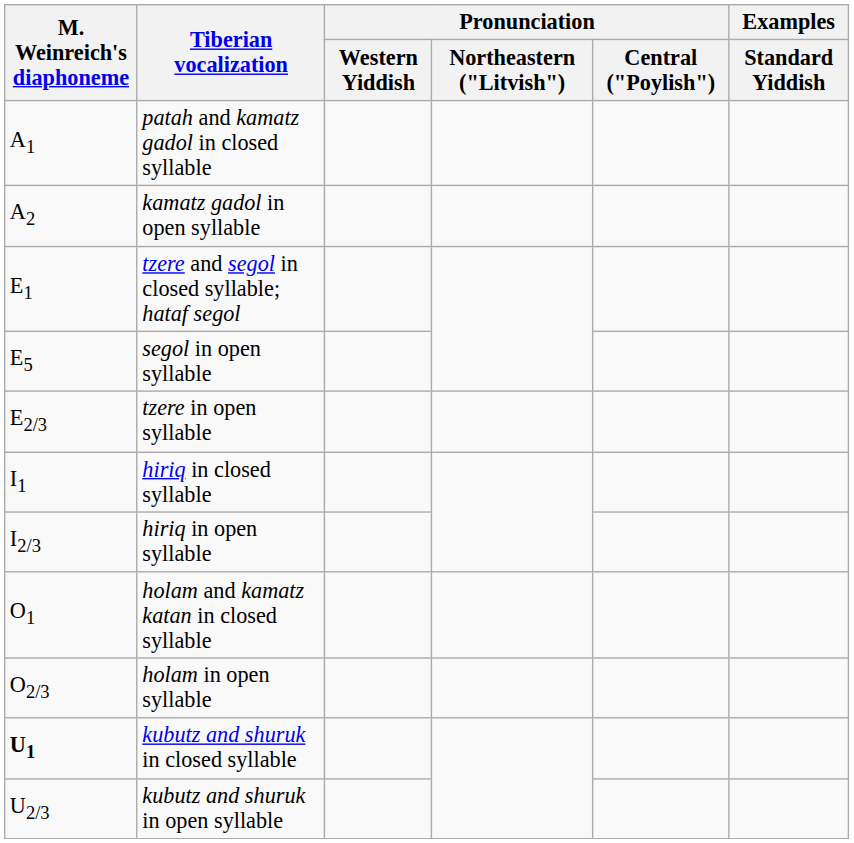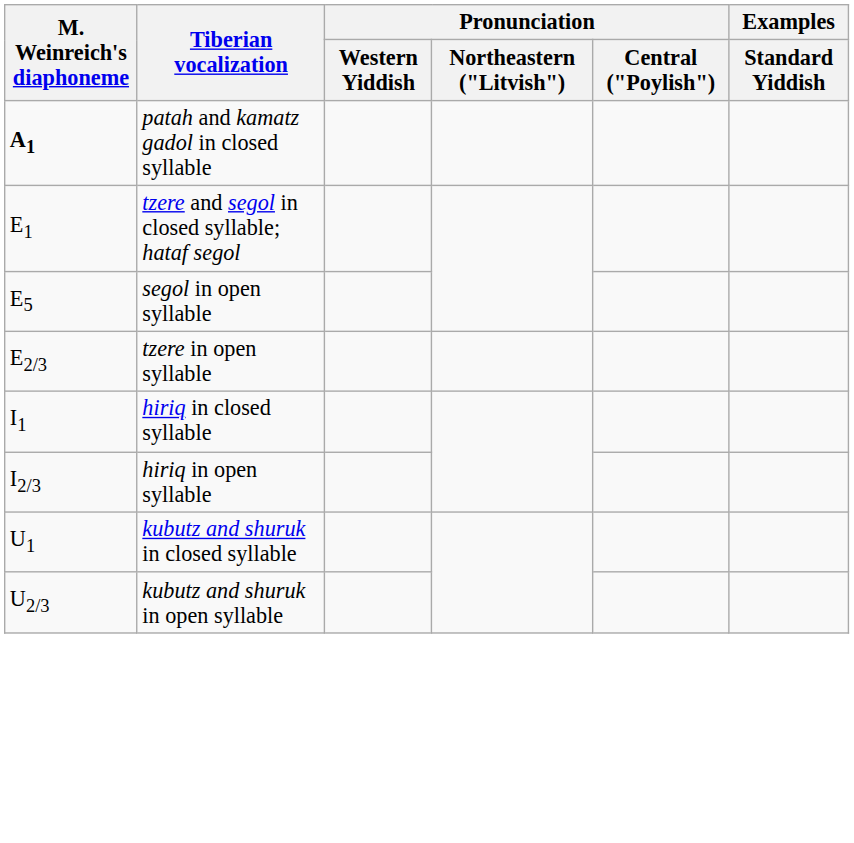 <table class="wikitable">
 <tr>
 <th rowspan="2">M. Weinreich's<br><a href='#'>diaphoneme</a></th>
 <th rowspan="2"><a href='#'>Tiberian vocalization</a></th>
 <th colspan="3">Pronunciation</th>
 <th>Examples</th>
 </tr>
 <tr>
 <th>Western Yiddish</th>
 <th>Northeastern ("Litvish")</th>
 <th>Central ("Poylish")</th>
 <th>Standard Yiddish</th>
 </tr>
 <tr>
-<td>A<sub>1</sub></td>
+<td><strong>A<sub>1</sub></strong></td>
 <td><em>patah</em> and <em>kamatz gadol</em> in closed syllable</td>
-<td></td>
-<td></td>
-<td></td>
-<td> </td>
-</tr>
-<tr>
-<td>A<sub>2</sub></td>
-<td><em>kamatz gadol</em> in open syllable</td>
 <td></td>
 <td></td>
 <td></td>
 <td> </td>
 </tr>
 <tr>
 <td>E<sub>1</sub></td>
 <td><em><a href='#'>tzere</a></em> and <em><a href='#'>segol</a></em> in closed syllable; <em>hataf segol</em></td>
 <td></td>
 <td rowspan="2"></td>
 <td></td>
 <td> </td>
 </tr>
 <tr>
 <td>E<sub>5</sub></td>
 <td><em>segol</em> in open syllable</td>
 <td></td>
 <td></td>
 <td> </td>
 </tr>
 <tr>
 <td>E<sub>2/3</sub></td>
 <td><em>tzere</em> in open syllable</td>
 <td></td>
 <td></td>
 <td></td>
 <td> </td>
 </tr>
 <tr>
 <td>I<sub>1</sub></td>
 <td><em><a href='#'>hiriq</a></em> in closed syllable</td>
 <td></td>
 <td rowspan="2"></td>
 <td></td>
 <td> </td>
 </tr>
 <tr>
 <td>I<sub>2/3</sub></td>
 <td><em>hiriq</em> in open syllable</td>
 <td></td>
 <td></td>
 <td> </td>
 </tr>
 <tr>
-<td>O<sub>1</sub></td>
-<td><em>holam</em> and <em>kamatz katan</em> in closed syllable</td>
-<td></td>
-<td></td>
-<td></td>
-<td> </td>
-</tr>
-<tr>
-<td>O<sub>2/3</sub></td>
-<td><em>holam</em> in open syllable</td>
-<td></td>
-<td></td>
-<td></td>
-<td> </td>
-</tr>
-<tr>
-<td><strong>U<sub>1</sub></strong></td>
+<td>U<sub>1</sub></td>
 <td><em><a href='#'>kubutz and shuruk</a></em> in closed syllable</td>
 <td></td>
 <td rowspan="2"></td>
 <td></td>
 <td> </td>
 </tr>
 <tr>
 <td>U<sub>2/3</sub></td>
 <td><em>kubutz and shuruk</em> in open syllable</td>
 <td></td>
 <td></td>
 <td> </td>
 </tr>
 </table>
